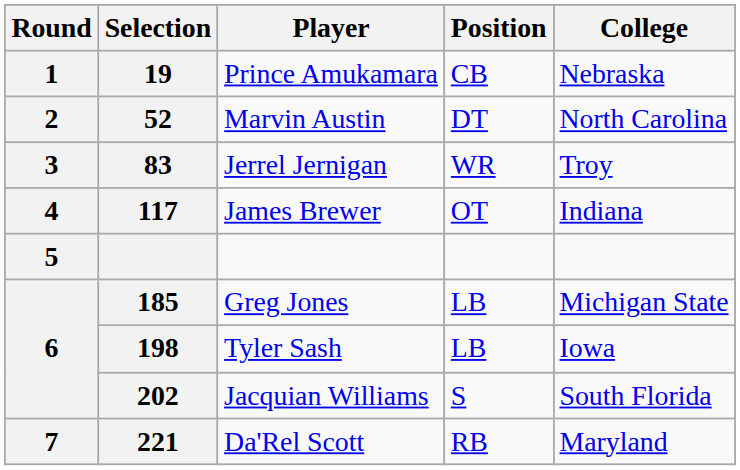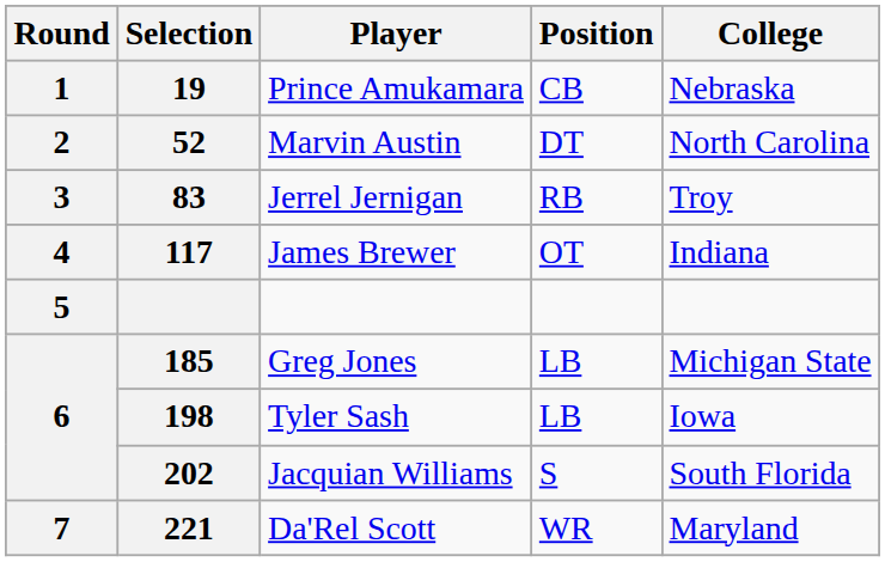 <table class="wikitable" style="font-size: 95%;">
 <tr>
 <th>Round</th>
 <th>Selection</th>
 <th>Player</th>
 <th>Position</th>
 <th>College</th>
 </tr>
 <tr>
 <th>1</th>
 <th>19</th>
 <td><a href='#'>Prince Amukamara</a></td>
 <td><a href='#'>CB</a></td>
 <td><a href='#'>Nebraska</a></td>
 </tr>
 <tr>
 <th>2</th>
 <th>52</th>
 <td><a href='#'>Marvin Austin</a></td>
 <td><a href='#'>DT</a></td>
 <td><a href='#'>North Carolina</a></td>
 </tr>
 <tr>
 <th>3</th>
 <th>83</th>
 <td><a href='#'>Jerrel Jernigan</a></td>
-<td><a href='#'>WR</a></td>
+<td><a href='#'>RB</a></td>
 <td><a href='#'>Troy</a></td>
 </tr>
 <tr>
 <th>4</th>
 <th>117</th>
 <td><a href='#'>James Brewer</a></td>
 <td><a href='#'>OT</a></td>
 <td><a href='#'>Indiana</a></td>
 </tr>
 <tr>
 <th>5</th>
 <th></th>
 <td></td>
 <td></td>
 <td></td>
 </tr>
 <tr>
 <th rowspan="3">6</th>
 <th>185</th>
 <td><a href='#'>Greg Jones</a></td>
 <td><a href='#'>LB</a></td>
 <td><a href='#'>Michigan State</a></td>
 </tr>
 <tr>
 <th>198 </th>
 <td><a href='#'>Tyler Sash</a></td>
 <td><a href='#'>LB</a></td>
 <td><a href='#'>Iowa</a></td>
 </tr>
 <tr>
 <th>202 </th>
 <td><a href='#'>Jacquian Williams</a></td>
 <td><a href='#'>S</a></td>
 <td><a href='#'>South Florida</a></td>
 </tr>
 <tr>
 <th>7</th>
 <th>221</th>
 <td><a href='#'>Da'Rel Scott</a></td>
-<td><a href='#'>RB</a></td>
+<td><a href='#'>WR</a></td>
 <td><a href='#'>Maryland</a></td>
 </tr>
 </table>
